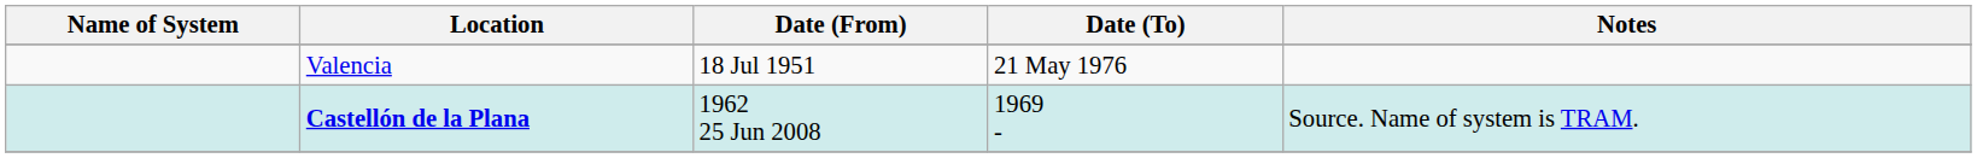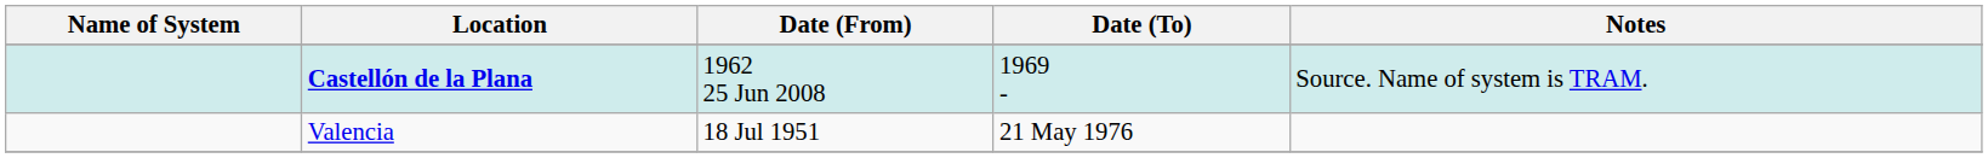 <table class="wikitable" width=100%>
 <tr>
 <th width=15%>Name of System</th>
 <th width=20%>Location</th>
 <th width=15%>Date (From)</th>
 <th width=15%>Date (To)</th>
 <th width=35%>Notes</th>
 </tr>
 <tr>
 </tr>
-<tr>
-<td> </td>
-<td><a href='#'>Valencia</a></td>
-<td>18 Jul 1951</td>
-<td>21 May 1976</td>
-<td> </td>
-</tr>
 <tr style="background:#CFECEC">
 <td> </td>
 <td><strong><a href='#'>Castellón de la Plana</a></strong></td>
 <td>1962<br>25 Jun 2008</td>
 <td>1969<br>-</td>
 <td>Source.  Name of system is <a href='#'>TRAM</a>.</td>
 </tr>
 <tr>
+<td> </td>
+<td><a href='#'>Valencia</a></td>
+<td>18 Jul 1951</td>
+<td>21 May 1976</td>
+<td> </td>
+</tr>
+<tr>
 </tr>
 </table>
